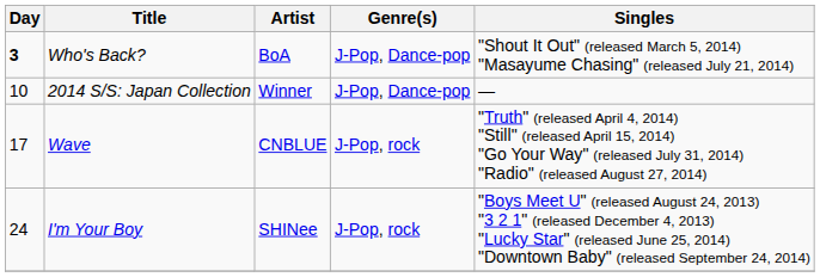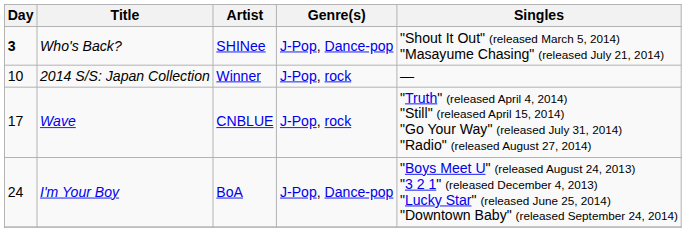 <table class="wikitable sortable" style="text-align: left;">
 <tr>
 <th>Day</th>
 <th>Title</th>
 <th>Artist</th>
 <th>Genre(s)</th>
 <th>Singles</th>
 </tr>
 <tr>
 <td><strong>3</strong></td>
 <td><em>Who's Back?</em></td>
-<td><a href='#'>BoA</a></td>
+<td><a href='#'>SHINee</a></td>
 <td><a href='#'>J-Pop</a>, <a href='#'>Dance-pop</a></td>
 <td>"Shout It Out" <small>(released March 5, 2014)</small><br>"Masayume Chasing" <small>(released July 21, 2014)</small></td>
 </tr>
 <tr>
 <td>10</td>
 <td><em>2014 S/S: Japan Collection</em></td>
 <td><a href='#'>Winner</a></td>
-<td><a href='#'>J-Pop</a>, <a href='#'>Dance-pop</a></td>
+<td><a href='#'>J-Pop</a>, <a href='#'>rock</a></td>
 <td>—</td>
 </tr>
 <tr>
 <td>17</td>
 <td><em><a href='#'>Wave</a></em></td>
 <td><a href='#'>CNBLUE</a></td>
 <td><a href='#'>J-Pop</a>, <a href='#'>rock</a></td>
 <td>"<a href='#'>Truth</a>" <small>(released April 4, 2014)</small><br>"Still" <small>(released April 15, 2014)</small><br>"Go Your Way" <small>(released July 31, 2014)</small><br>"Radio" <small>(released August 27, 2014)</small></td>
 </tr>
 <tr>
 <td>24</td>
 <td><em><a href='#'>I'm Your Boy</a></em></td>
-<td><a href='#'>SHINee</a></td>
-<td><a href='#'>J-Pop</a>, <a href='#'>rock</a></td>
+<td><a href='#'>BoA</a></td>
+<td><a href='#'>J-Pop</a>, <a href='#'>Dance-pop</a></td>
 <td>"<a href='#'>Boys Meet U</a>" <small>(released August 24, 2013)</small><br>"<a href='#'>3 2 1</a>" <small>(released December 4, 2013)</small><br>"<a href='#'>Lucky Star</a>" <small>(released June 25, 2014)</small><br>"Downtown Baby" <small>(released September 24, 2014)</small></td>
 </tr>
 <tr>
 </tr>
 </table>
